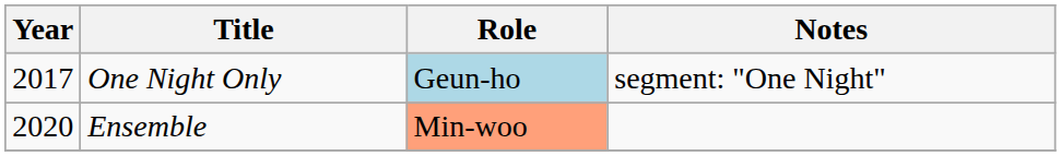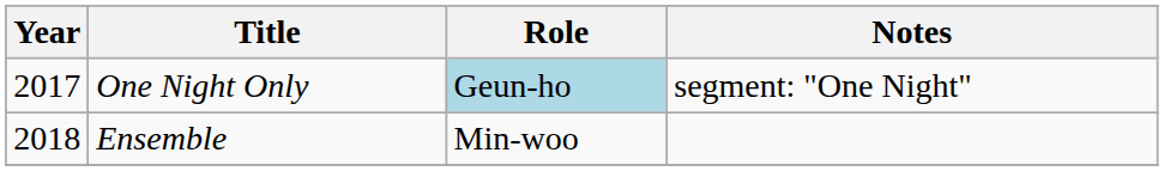 <table class="wikitable" style="width:550px">
 <tr>
 <th width=10>Year</th>
 <th>Title</th>
 <th>Role</th>
 <th>Notes</th>
 </tr>
 <tr>
 <td>2017</td>
 <td><em>One Night Only</em></td>
 <td style="background: lightblue;">Geun-ho</td>
 <td>segment: "One Night"</td>
 </tr>
 <tr>
-<td>2020</td>
+<td>2018</td>
 <td><em>Ensemble</em></td>
-<td style="background: lightsalmon;">Min-woo</td>
+<td>Min-woo</td>
 <td></td>
 </tr>
 <tr>
 </tr>
 </table>
